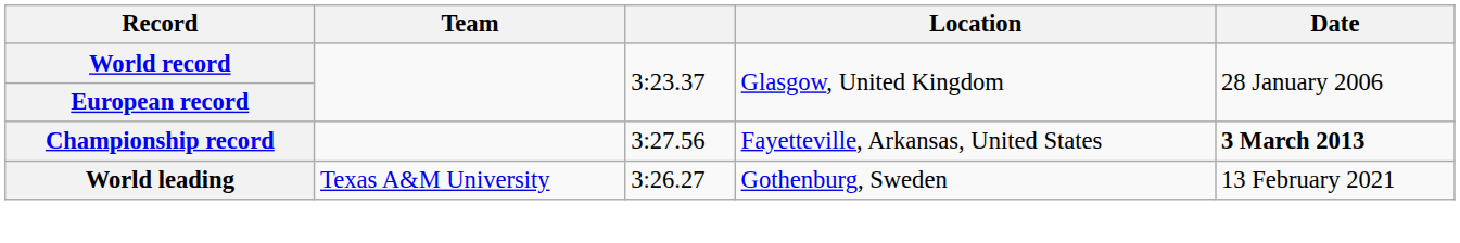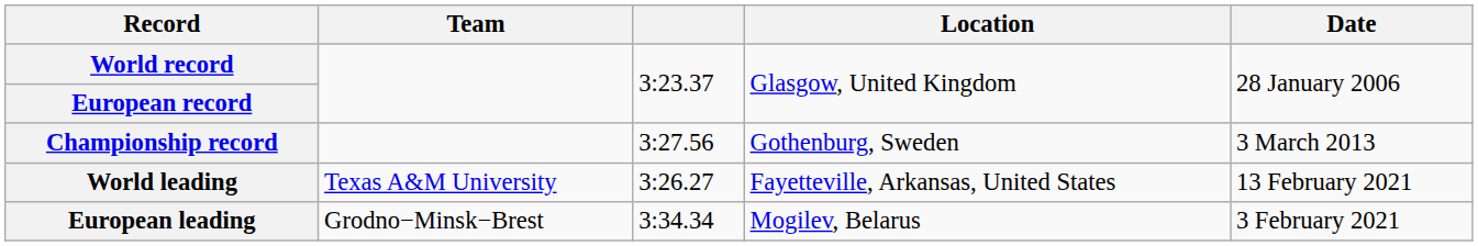 <table class="wikitable" width=75%>
 <tr>
 <th scope="col">Record</th>
 <th scope="col">Team</th>
 <th scope="col"></th>
 <th scope="col">Location</th>
 <th scope="col">Date</th>
 </tr>
 <tr>
 <th scope="row"><a href='#'>World record</a></th>
 <td rowspan=2></td>
 <td rowspan=2>3:23.37</td>
 <td rowspan=2><a href='#'>Glasgow</a>, United Kingdom</td>
 <td rowspan=2>28 January 2006</td>
 </tr>
 <tr>
 <th scope="row"><a href='#'>European record</a></th>
 </tr>
 <tr>
 <th scope="row"><a href='#'>Championship record</a></th>
 <td></td>
 <td>3:27.56</td>
-<td><a href='#'>Fayetteville</a>, Arkansas, United States</td>
-<td><strong>3 March 2013</strong></td>
+<td><a href='#'>Gothenburg</a>, Sweden</td>
+<td>3 March 2013</td>
 </tr>
 <tr>
 <th scope="row">World leading</th>
 <td><a href='#'>Texas A&M University</a></td>
 <td>3:26.27</td>
-<td><a href='#'>Gothenburg</a>, Sweden</td>
+<td><a href='#'>Fayetteville</a>, Arkansas, United States</td>
 <td>13 February 2021</td>
 </tr>
+<tr>
+<th scope="row">European leading</th>
+<td> Grodno−Minsk−Brest</td>
+<td>3:34.34</td>
+<td><a href='#'>Mogilev</a>, Belarus</td>
+<td>3 February 2021</td>
+</tr>
 </table>
